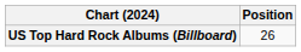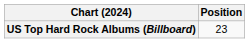 <table class="wikitable sortable plainrowheaders" style="text-align:center">
 <tr>
 <th scope="col">Chart (2024)</th>
 <th scope="col">Position</th>
 </tr>
 <tr>
 <th scope="row">US Top Hard Rock Albums (<em>Billboard</em>)</th>
-<td>26</td>
+<td>23</td>
 </tr>
 </table>
